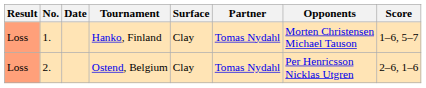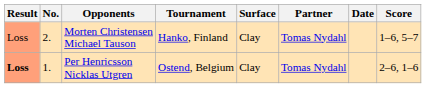 <table class="sortable wikitable">
 <tr>
 <th>Result</th>
 <th>No.</th>
-<th>Date</th>
+<th>Opponents</th>
 <th>Tournament</th>
 <th>Surface</th>
 <th>Partner</th>
-<th>Opponents</th>
+<th>Date</th>
 <th class="unsortable">Score</th>
 </tr>
 <tr style="background:moccasin;">
 <td bgcolor=FFA07A>Loss</td>
-<td>1.</td>
-<td></td>
+<td>2.</td>
+<td> <a href='#'>Morten Christensen</a><br> <a href='#'>Michael Tauson</a></td>
 <td><a href='#'>Hanko</a>, Finland</td>
 <td>Clay</td>
 <td> <a href='#'>Tomas Nydahl</a></td>
-<td> <a href='#'>Morten Christensen</a><br> <a href='#'>Michael Tauson</a></td>
+<td></td>
 <td>1–6, 5–7</td>
 </tr>
 <tr style="background:moccasin;">
-<td bgcolor=FFA07A>Loss</td>
-<td>2.</td>
-<td></td>
+<td bgcolor=FFA07A><strong>Loss</strong></td>
+<td>1.</td>
+<td> <a href='#'>Per Henricsson</a><br> <a href='#'>Nicklas Utgren</a></td>
 <td><a href='#'>Ostend</a>, Belgium</td>
 <td>Clay</td>
 <td> <a href='#'>Tomas Nydahl</a></td>
-<td> <a href='#'>Per Henricsson</a><br> <a href='#'>Nicklas Utgren</a></td>
+<td></td>
 <td>2–6, 1–6</td>
 </tr>
 </table>
